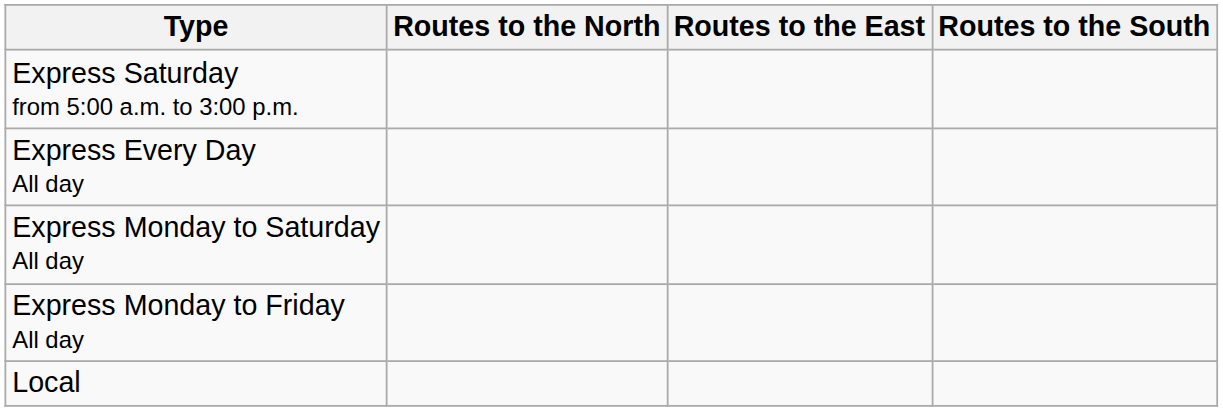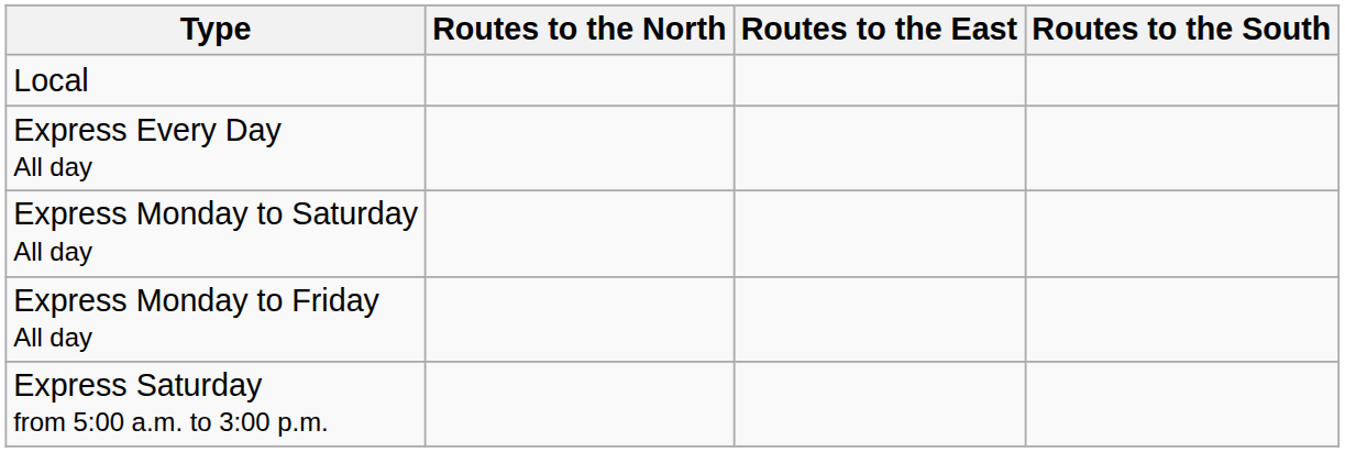 <table class="wikitable" style="margin-left: auto; margin-right: auto; border: none;">
 <tr>
 <th>Type</th>
 <th>Routes to the North</th>
 <th>Routes to the East</th>
 <th>Routes to the South</th>
 </tr>
 <tr>
-<td>Express Saturday <br><small>from 5:00 a.m. to 3:00 p.m.</small></td>
+<td>Local</td>
 <td></td>
 <td></td>
 <td></td>
 </tr>
 <tr>
 <td>Express Every Day <br><small>All day</small></td>
 <td></td>
 <td></td>
 <td></td>
 </tr>
 <tr>
 <td>Express Monday to Saturday <br><small>All day</small></td>
 <td></td>
 <td></td>
 <td></td>
 </tr>
 <tr>
 <td>Express Monday to Friday <br><small>All day</small></td>
 <td></td>
 <td></td>
 <td></td>
 </tr>
 <tr>
-<td>Local</td>
+<td>Express Saturday <br><small>from 5:00 a.m. to 3:00 p.m.</small></td>
 <td></td>
 <td></td>
 <td></td>
 </tr>
 <tr>
 </tr>
 </table>
